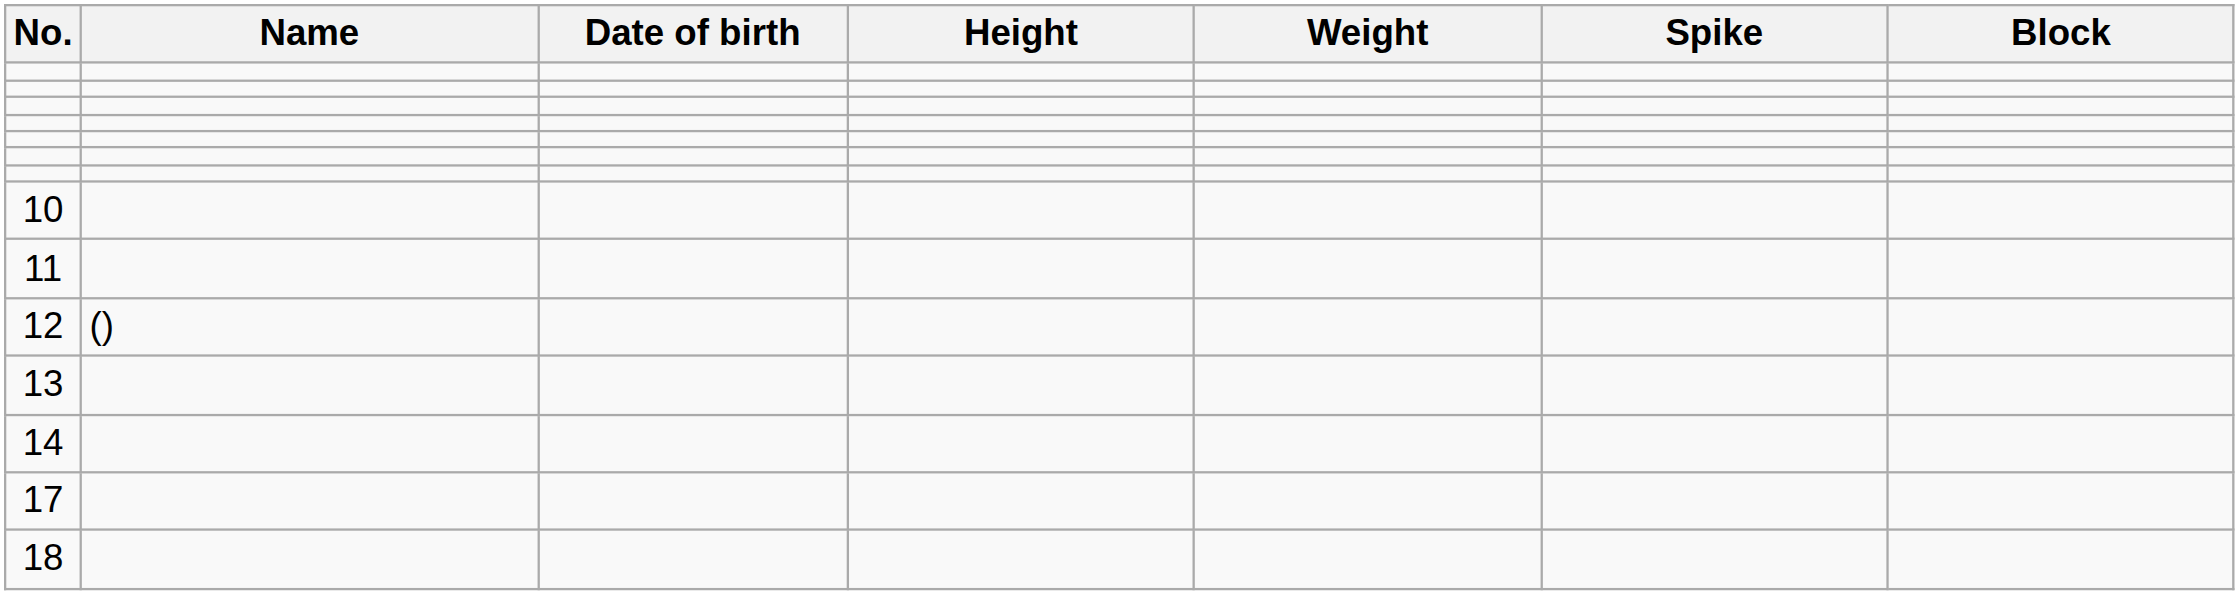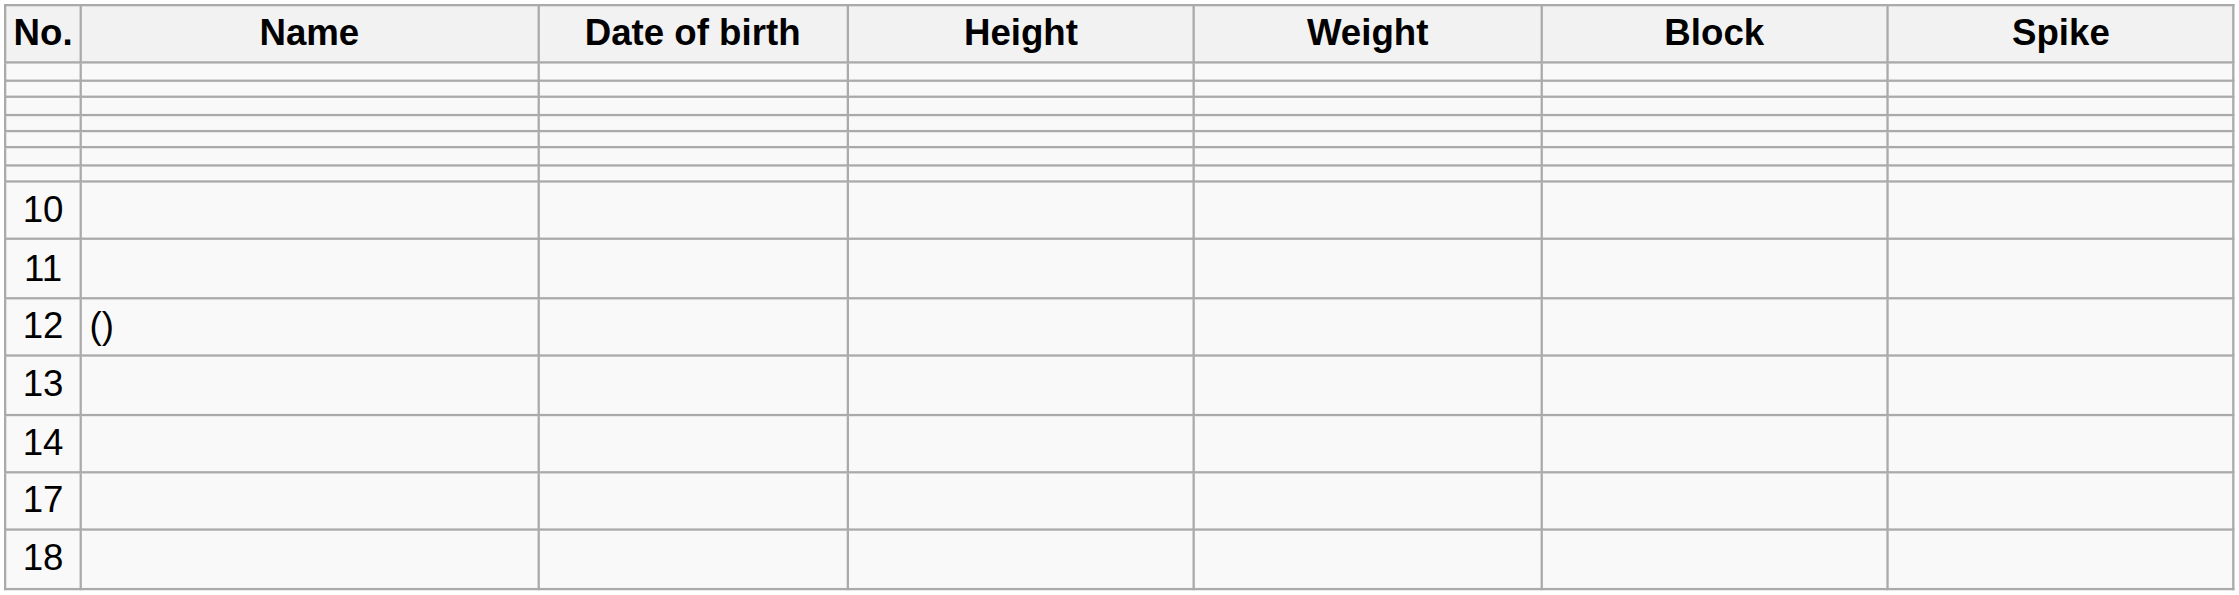 <table class="wikitable sortable" style="font-size:100%; text-align:center;">
 <tr>
 <th>No.</th>
 <th style="width:12em">Name</th>
 <th style="width:8em">Date of birth</th>
 <th style="width:9em">Height</th>
 <th style="width:9em">Weight</th>
+<th style="width:9em">Block</th>
 <th style="width:9em">Spike</th>
-<th style="width:9em">Block</th>
 </tr>
 <tr>
 <td></td>
 <td align=left> </td>
 <td align=right></td>
 <td></td>
 <td></td>
 <td></td>
 <td></td>
 </tr>
 <tr>
 <td></td>
 <td align=left> </td>
 <td align=right></td>
 <td></td>
 <td></td>
 <td></td>
 <td></td>
 </tr>
 <tr>
 <td></td>
 <td align=left> </td>
 <td align=right></td>
 <td></td>
 <td></td>
 <td></td>
 <td></td>
 </tr>
 <tr>
 <td></td>
 <td align=left> </td>
 <td align=right></td>
 <td></td>
 <td></td>
 <td></td>
 <td></td>
 </tr>
 <tr>
 <td></td>
 <td align=left> </td>
 <td align=right></td>
 <td></td>
 <td></td>
 <td></td>
 <td></td>
 </tr>
 <tr>
 <td></td>
 <td align=left> </td>
 <td align=right></td>
 <td></td>
 <td></td>
 <td></td>
 <td></td>
 </tr>
 <tr>
 <td></td>
 <td align=left> </td>
 <td align=right></td>
 <td></td>
 <td></td>
 <td></td>
 <td></td>
 </tr>
 <tr>
 <td>10</td>
 <td align=left> </td>
 <td align=right></td>
 <td></td>
 <td></td>
 <td></td>
 <td></td>
 </tr>
 <tr>
 <td>11</td>
 <td align=left> </td>
 <td align=right></td>
 <td></td>
 <td></td>
 <td></td>
 <td></td>
 </tr>
 <tr>
 <td>12</td>
 <td align=left>  ()</td>
 <td align=right></td>
 <td></td>
 <td></td>
 <td></td>
 <td></td>
 </tr>
 <tr>
 <td>13</td>
 <td align=left> </td>
 <td align=right></td>
 <td></td>
 <td></td>
 <td></td>
 <td></td>
 </tr>
 <tr>
 <td>14</td>
 <td align=left> </td>
 <td align=right></td>
 <td></td>
 <td></td>
 <td></td>
 <td></td>
 </tr>
 <tr>
 <td>17</td>
 <td align=left> </td>
 <td align=right></td>
 <td></td>
 <td></td>
 <td></td>
 <td></td>
 </tr>
 <tr>
 <td>18</td>
 <td align=left> </td>
 <td align=right></td>
 <td></td>
 <td></td>
 <td></td>
 <td></td>
 </tr>
 </table>
